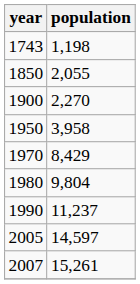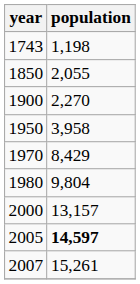 <table class="wikitable">
 <tr>
 <th>year</th>
 <th>population</th>
 </tr>
 <tr>
 <td>1743</td>
 <td>1,198</td>
 </tr>
 <tr>
 <td>1850</td>
 <td>2,055</td>
 </tr>
 <tr>
 <td>1900</td>
 <td>2,270</td>
 </tr>
 <tr>
 <td>1950</td>
 <td>3,958</td>
 </tr>
 <tr>
 <td>1970</td>
 <td>8,429</td>
 </tr>
 <tr>
 <td>1980</td>
 <td>9,804</td>
 </tr>
 <tr>
-<td>1990</td>
-<td>11,237</td>
+<td>2000</td>
+<td>13,157</td>
 </tr>
 <tr>
 <td>2005</td>
-<td>14,597</td>
+<td><strong>14,597</strong></td>
 </tr>
 <tr>
 <td>2007</td>
 <td>15,261</td>
 </tr>
 <tr>
 </tr>
 </table>
